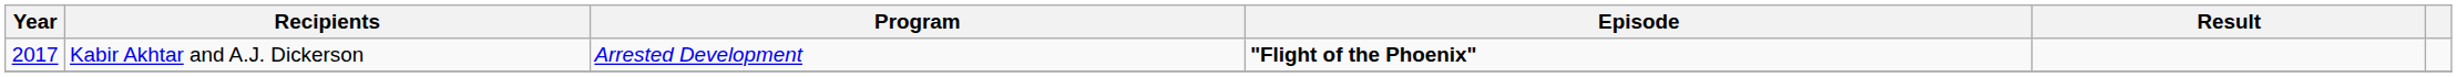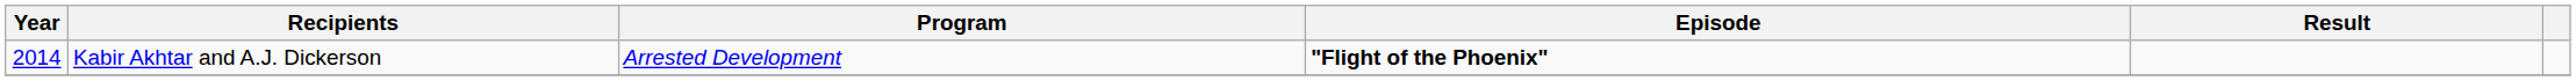 <table class="wikitable plainrowheaders" style="font-size: 90%" width=85%>
 <tr>
 <th scope="col" style="width:2%;">Year</th>
 <th scope="col" style="width:20%;">Recipients</th>
 <th scope="col" style="width:25%;">Program</th>
 <th scope="col" style="width:30%;">Episode</th>
 <th scope="col" style="width:15%;">Result</th>
 <th scope="col" class="unsortable" style="width:1%;"></th>
 </tr>
 <tr>
-<td style="text-align:center;"><a href='#'>2017</a></td>
+<td style="text-align:center;"><a href='#'>2014</a></td>
 <td><a href='#'>Kabir Akhtar</a> and A.J. Dickerson</td>
 <td><em><a href='#'>Arrested Development</a></em></td>
 <td><strong>"Flight of the Phoenix"</strong></td>
 <td></td>
 <td style="text-align:center;"></td>
 </tr>
 <tr>
 </tr>
 </table>
